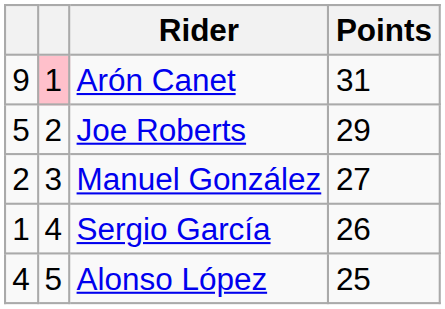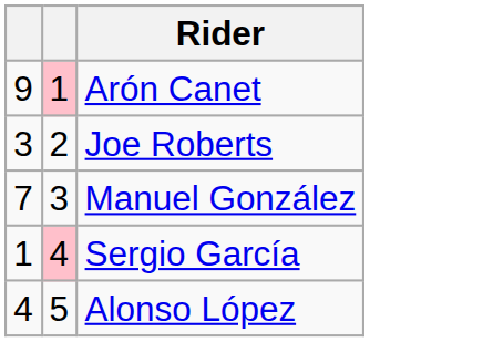 <table class="wikitable" style="font-size: 95%;">
 <tr>
 <th></th>
 <th></th>
 <th>Rider</th>
-<th>Points</th>
 </tr>
 <tr>
 <td> 9</td>
 <td align=center style="background: pink;">1</td>
 <td> <a href='#'>Arón Canet</a></td>
-<td align=left>31</td>
 </tr>
 <tr>
-<td> 5</td>
+<td> 3</td>
 <td align=center>2</td>
 <td> <a href='#'>Joe Roberts</a></td>
-<td align=left>29</td>
 </tr>
 <tr>
-<td> 2</td>
+<td> 7</td>
 <td align=center>3</td>
 <td> <a href='#'>Manuel González</a></td>
-<td align=left>27</td>
 </tr>
 <tr>
 <td> 1</td>
-<td align=center>4</td>
+<td align=center style="background: pink;">4</td>
 <td> <a href='#'>Sergio García</a></td>
-<td align=left>26</td>
 </tr>
 <tr>
 <td> 4</td>
 <td align=center>5</td>
 <td> <a href='#'>Alonso López</a></td>
-<td align=left>25</td>
 </tr>
 </table>
